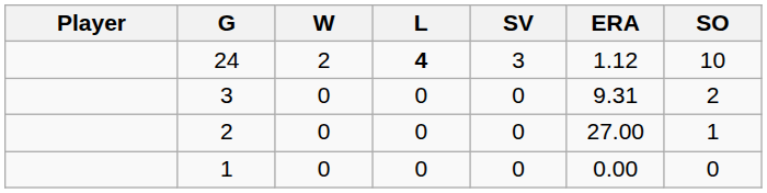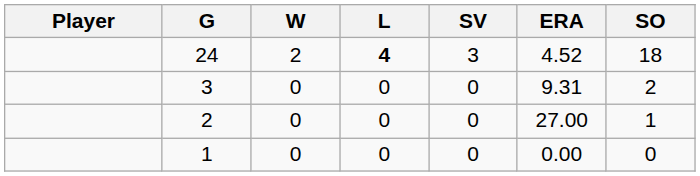 <table class="wikitable sortable">
 <tr>
 <th bgcolor="#DDDDFF" width="16%">Player</th>
 <th bgcolor="#DDDDFF" width="9%">G</th>
 <th bgcolor="#DDDDFF" width="9%">W</th>
 <th bgcolor="#DDDDFF" width="9%">L</th>
 <th bgcolor="#DDDDFF" width="9%">SV</th>
 <th bgcolor="#DDDDFF" width="9%">ERA</th>
 <th bgcolor="#DDDDFF" width="9%">SO</th>
 </tr>
 <tr align="center">
 <td></td>
 <td>24</td>
 <td>2</td>
 <td><strong>4</strong></td>
 <td>3</td>
-<td>1.12</td>
-<td>10</td>
+<td>4.52</td>
+<td>18</td>
 </tr>
 <tr align="center">
 <td></td>
 <td>3</td>
 <td>0</td>
 <td>0</td>
 <td>0</td>
 <td>9.31</td>
 <td>2</td>
 </tr>
 <tr align="center">
 <td></td>
 <td>2</td>
 <td>0</td>
 <td>0</td>
 <td>0</td>
 <td>27.00</td>
 <td>1</td>
 </tr>
 <tr align="center">
 <td></td>
 <td>1</td>
 <td>0</td>
 <td>0</td>
 <td>0</td>
 <td>0.00</td>
 <td>0</td>
 </tr>
 </table>
